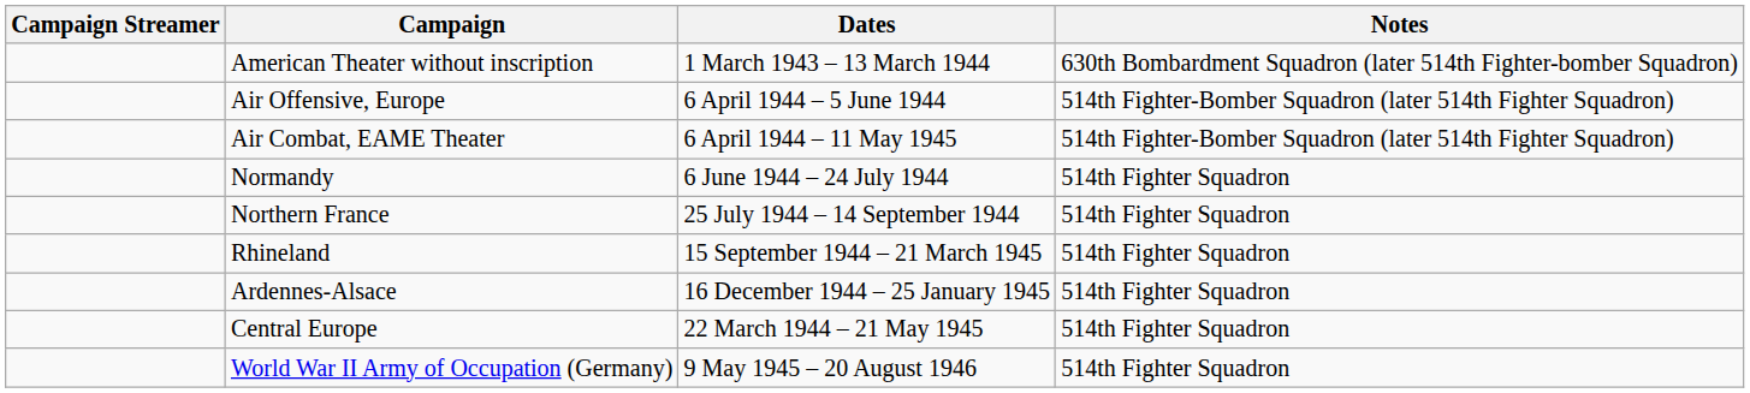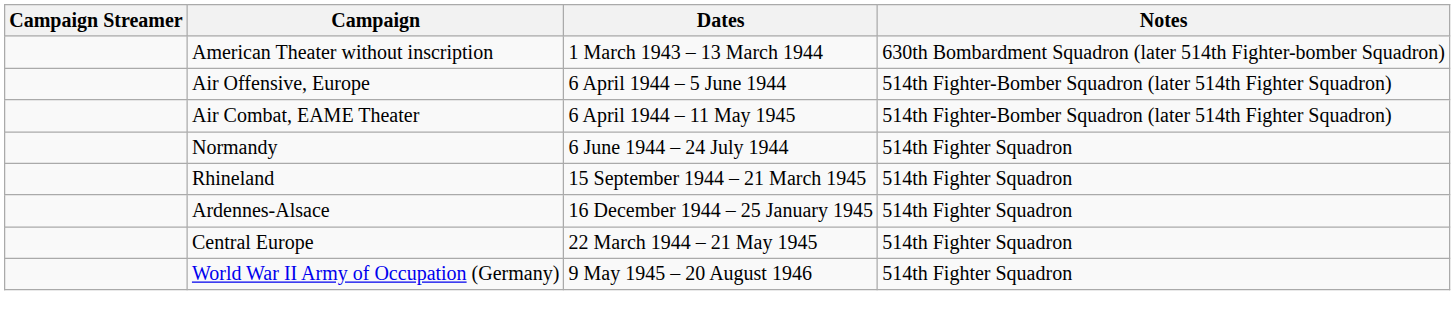 <table class="wikitable">
 <tr style="background:#efefef;">
 <th>Campaign Streamer</th>
 <th>Campaign</th>
 <th>Dates</th>
 <th>Notes</th>
 </tr>
 <tr>
 <td></td>
 <td>American Theater without inscription</td>
 <td>1 March 1943 – 13 March 1944</td>
 <td>630th Bombardment Squadron (later 514th Fighter-bomber Squadron)</td>
 </tr>
 <tr>
 <td></td>
 <td>Air Offensive, Europe</td>
 <td>6 April 1944 – 5 June 1944</td>
 <td>514th Fighter-Bomber Squadron (later 514th Fighter Squadron)</td>
 </tr>
 <tr>
 <td></td>
 <td>Air Combat, EAME Theater</td>
 <td>6 April 1944 – 11 May 1945</td>
 <td>514th Fighter-Bomber Squadron (later 514th Fighter Squadron)</td>
 </tr>
 <tr>
 <td></td>
 <td>Normandy</td>
 <td>6 June 1944 – 24 July 1944</td>
 <td>514th Fighter Squadron</td>
 </tr>
 <tr>
 <td></td>
-<td>Northern France</td>
-<td>25 July 1944 – 14 September 1944</td>
-<td>514th Fighter Squadron</td>
-</tr>
-<tr>
-<td></td>
 <td>Rhineland</td>
 <td>15 September 1944 – 21 March 1945</td>
 <td>514th Fighter Squadron</td>
 </tr>
 <tr>
 <td></td>
 <td>Ardennes-Alsace</td>
 <td>16 December 1944 – 25 January 1945</td>
 <td>514th Fighter Squadron</td>
 </tr>
 <tr>
 <td></td>
 <td>Central Europe</td>
 <td>22 March 1944 – 21 May 1945</td>
 <td>514th Fighter Squadron</td>
 </tr>
 <tr>
 <td></td>
 <td><a href='#'>World War II Army of Occupation</a> (Germany)</td>
 <td>9 May 1945 – 20 August 1946</td>
 <td>514th Fighter Squadron</td>
 </tr>
 </table>
